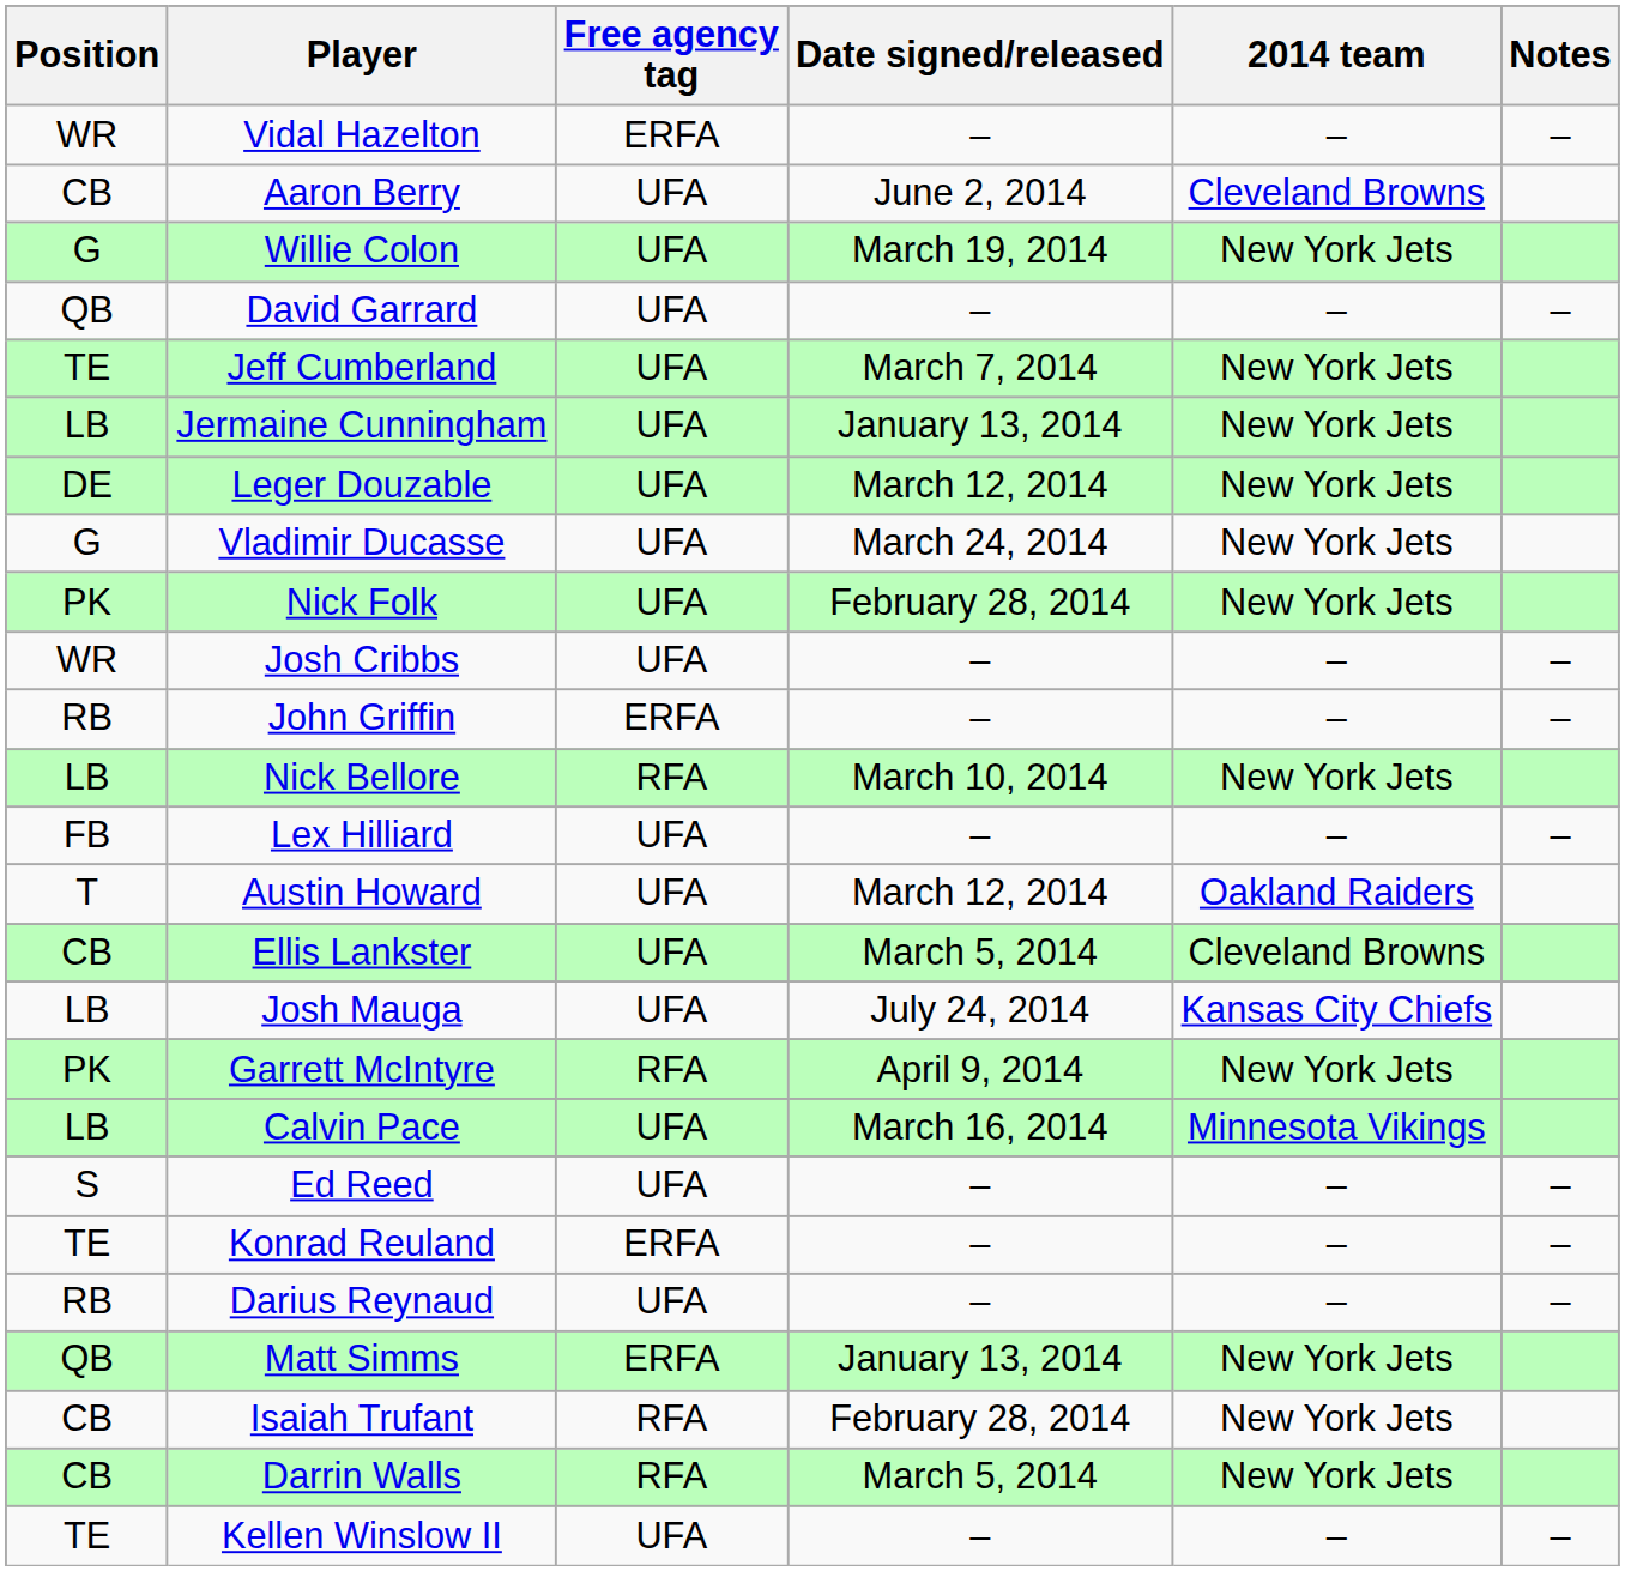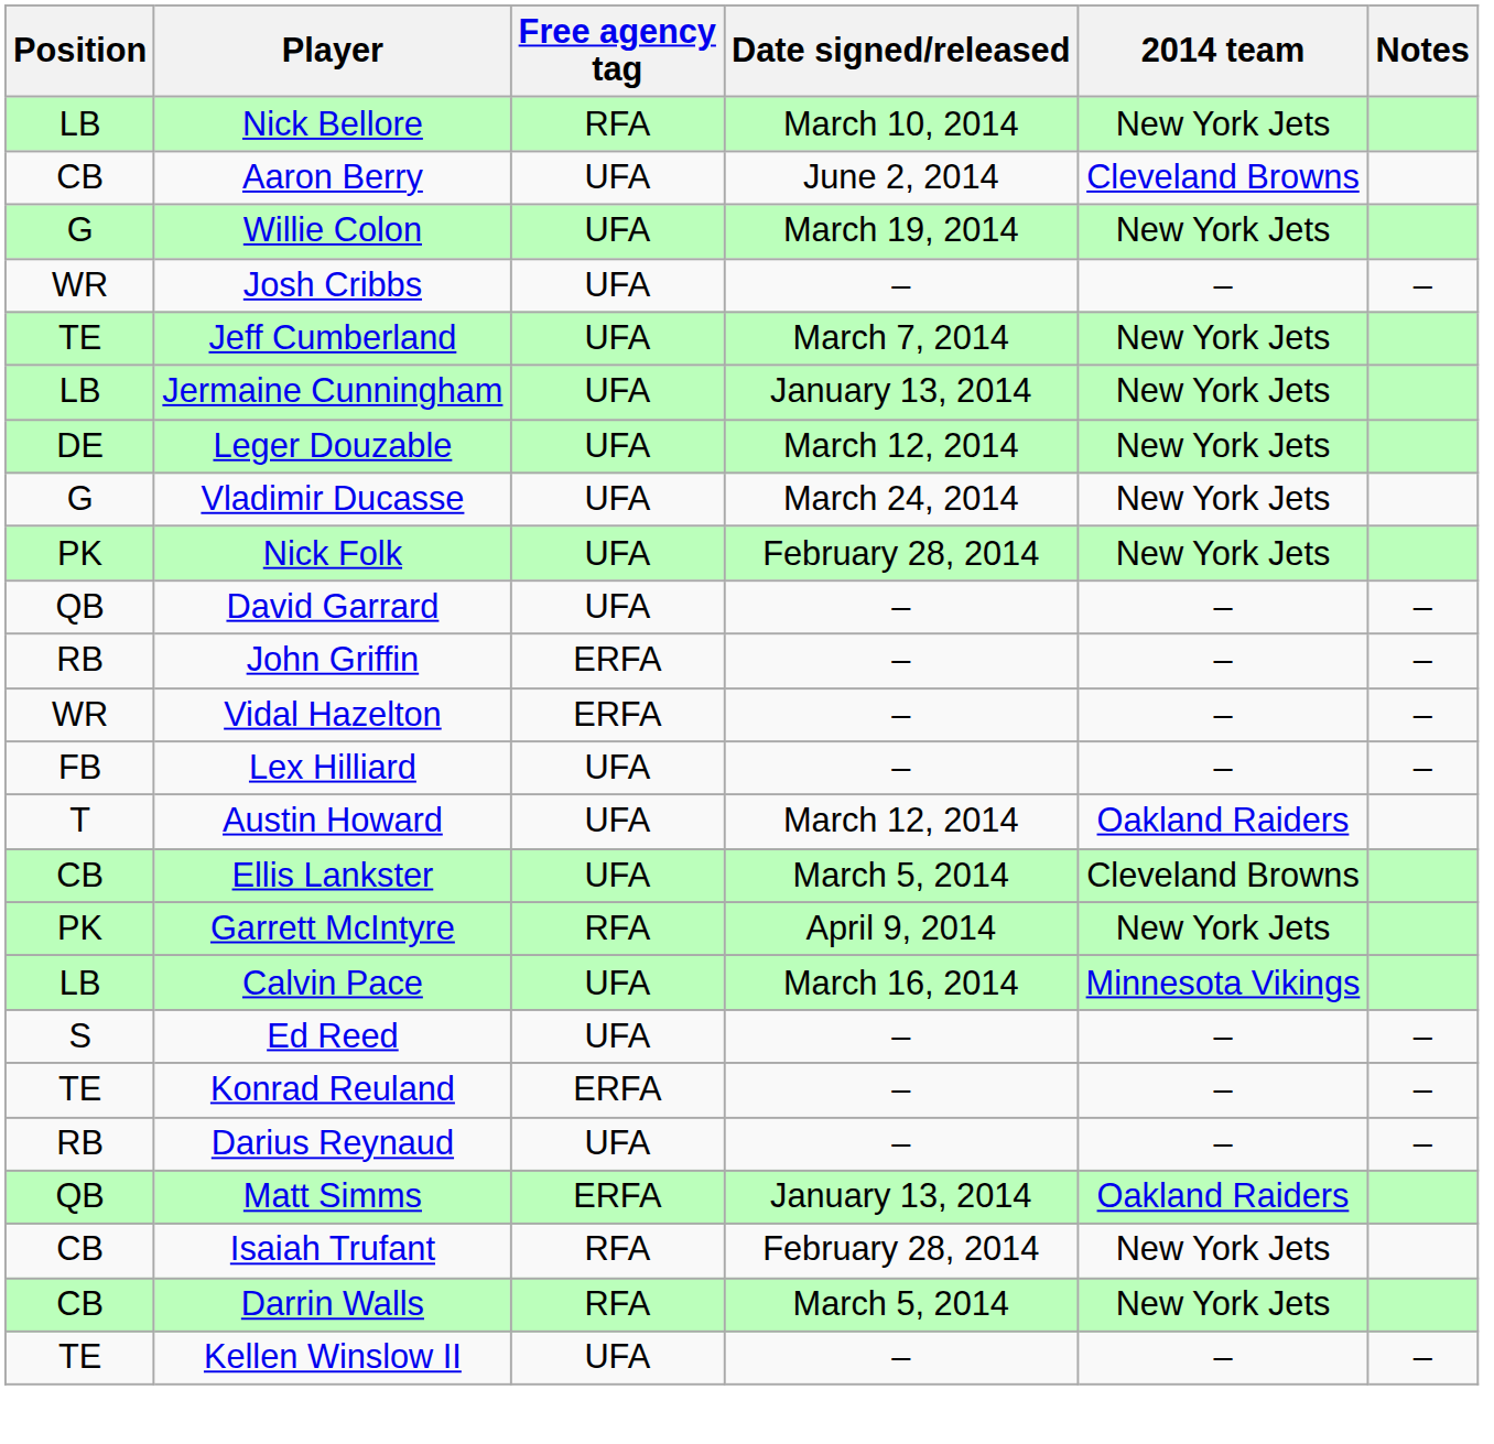 <table class="sortable wikitable">
 <tr>
 <th>Position</th>
 <th>Player</th>
 <th><a href='#'>Free agency</a><br>tag</th>
 <th>Date signed/released</th>
 <th>2014 team</th>
 <th>Notes</th>
 </tr>
-<tr style="text-align:center;">
-<td>WR</td>
-<td><a href='#'>Vidal Hazelton</a></td>
-<td>ERFA</td>
-<td>–</td>
-<td>–</td>
-<td>–</td>
+<tr style="background:#bfb; text-align:center;">
+<td>LB</td>
+<td><a href='#'>Nick Bellore</a></td>
+<td>RFA</td>
+<td>March 10, 2014</td>
+<td>New York Jets</td>
+<td></td>
 </tr>
 <tr style="text-align:center;">
 <td>CB</td>
 <td><a href='#'>Aaron Berry</a></td>
 <td>UFA</td>
 <td>June 2, 2014</td>
 <td><a href='#'>Cleveland Browns</a></td>
 <td></td>
 </tr>
 <tr style="background:#bfb; text-align:center;">
 <td>G</td>
 <td><a href='#'>Willie Colon</a></td>
 <td>UFA</td>
 <td>March 19, 2014</td>
 <td>New York Jets</td>
 <td></td>
 </tr>
 <tr style="text-align:center;">
-<td>QB</td>
-<td><a href='#'>David Garrard</a></td>
+<td>WR</td>
+<td><a href='#'>Josh Cribbs</a></td>
 <td>UFA</td>
 <td>–</td>
 <td>–</td>
 <td>–</td>
 </tr>
 <tr style="background:#bfb; text-align:center;">
 <td>TE</td>
 <td><a href='#'>Jeff Cumberland</a></td>
 <td>UFA</td>
 <td>March 7, 2014</td>
 <td>New York Jets</td>
 <td></td>
 </tr>
 <tr style="background:#bfb; text-align:center;">
 <td>LB</td>
 <td><a href='#'>Jermaine Cunningham</a></td>
 <td>UFA</td>
 <td>January 13, 2014</td>
 <td>New York Jets</td>
 <td></td>
 </tr>
 <tr style="background:#bfb; text-align:center;">
 <td>DE</td>
 <td><a href='#'>Leger Douzable</a></td>
 <td>UFA</td>
 <td>March 12, 2014</td>
 <td>New York Jets</td>
 <td></td>
 </tr>
 <tr style="text-align:center;">
 <td>G</td>
 <td><a href='#'>Vladimir Ducasse</a></td>
 <td>UFA</td>
 <td>March 24, 2014</td>
 <td>New York Jets</td>
 <td></td>
 </tr>
 <tr style="background:#bfb; text-align:center;">
 <td>PK</td>
 <td><a href='#'>Nick Folk</a></td>
 <td>UFA</td>
 <td>February 28, 2014</td>
 <td>New York Jets</td>
 <td></td>
 </tr>
 <tr style="text-align:center;">
-<td>WR</td>
-<td><a href='#'>Josh Cribbs</a></td>
+<td>QB</td>
+<td><a href='#'>David Garrard</a></td>
 <td>UFA</td>
 <td>–</td>
 <td>–</td>
 <td>–</td>
 </tr>
 <tr style="text-align:center;">
 <td>RB</td>
 <td><a href='#'>John Griffin</a></td>
 <td>ERFA</td>
 <td>–</td>
 <td>–</td>
 <td>–</td>
 </tr>
-<tr style="background:#bfb; text-align:center;">
-<td>LB</td>
-<td><a href='#'>Nick Bellore</a></td>
-<td>RFA</td>
-<td>March 10, 2014</td>
-<td>New York Jets</td>
-<td></td>
+<tr style="text-align:center;">
+<td>WR</td>
+<td><a href='#'>Vidal Hazelton</a></td>
+<td>ERFA</td>
+<td>–</td>
+<td>–</td>
+<td>–</td>
 </tr>
 <tr style="text-align:center;">
 <td>FB</td>
 <td><a href='#'>Lex Hilliard</a></td>
 <td>UFA</td>
 <td>–</td>
 <td>–</td>
 <td>–</td>
 </tr>
 <tr style="text-align:center;">
 <td>T</td>
 <td><a href='#'>Austin Howard</a></td>
 <td>UFA</td>
 <td>March 12, 2014</td>
 <td><a href='#'>Oakland Raiders</a></td>
 <td></td>
 </tr>
 <tr style="background:#bfb; text-align:center;">
 <td>CB</td>
 <td><a href='#'>Ellis Lankster</a></td>
 <td>UFA</td>
 <td>March 5, 2014</td>
 <td>Cleveland Browns</td>
-<td></td>
-</tr>
-<tr style="text-align:center;">
-<td>LB</td>
-<td><a href='#'>Josh Mauga</a></td>
-<td>UFA</td>
-<td>July 24, 2014</td>
-<td><a href='#'>Kansas City Chiefs</a></td>
 <td></td>
 </tr>
 <tr style="background:#bfb; text-align:center;">
 <td>PK</td>
 <td><a href='#'>Garrett McIntyre</a></td>
 <td>RFA</td>
 <td>April 9, 2014</td>
 <td>New York Jets</td>
 <td></td>
 </tr>
 <tr style="background:#bfb; text-align:center;">
 <td>LB</td>
 <td><a href='#'>Calvin Pace</a></td>
 <td>UFA</td>
 <td>March 16, 2014</td>
 <td><a href='#'>Minnesota Vikings</a></td>
 <td></td>
 </tr>
 <tr style="text-align:center;">
 <td>S</td>
 <td><a href='#'>Ed Reed</a></td>
 <td>UFA</td>
 <td>–</td>
 <td>–</td>
 <td>–</td>
 </tr>
 <tr style="text-align:center;">
 <td>TE</td>
 <td><a href='#'>Konrad Reuland</a></td>
 <td>ERFA</td>
 <td>–</td>
 <td>–</td>
 <td>–</td>
 </tr>
 <tr style="text-align:center;">
 <td>RB</td>
 <td><a href='#'>Darius Reynaud</a></td>
 <td>UFA</td>
 <td>–</td>
 <td>–</td>
 <td>–</td>
 </tr>
 <tr style="background:#bfb; text-align:center;">
 <td>QB</td>
 <td><a href='#'>Matt Simms</a></td>
 <td>ERFA</td>
 <td>January 13, 2014</td>
-<td>New York Jets</td>
+<td><a href='#'>Oakland Raiders</a></td>
 <td></td>
 </tr>
 <tr style="text-align:center;">
 <td>CB</td>
 <td><a href='#'>Isaiah Trufant</a></td>
 <td>RFA</td>
 <td>February 28, 2014</td>
 <td>New York Jets</td>
 <td></td>
 </tr>
 <tr style="background:#bfb; text-align:center;">
 <td>CB</td>
 <td><a href='#'>Darrin Walls</a></td>
 <td>RFA</td>
 <td>March 5, 2014</td>
 <td>New York Jets</td>
 <td></td>
 </tr>
 <tr style="text-align:center;">
 <td>TE</td>
 <td><a href='#'>Kellen Winslow II</a></td>
 <td>UFA</td>
 <td>–</td>
 <td>–</td>
 <td>–</td>
 </tr>
 </table>
